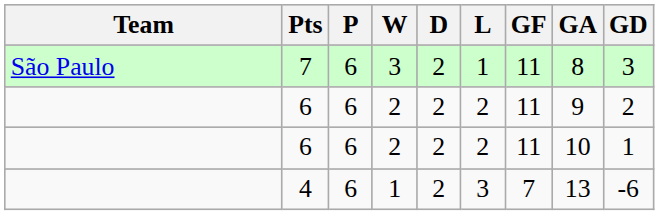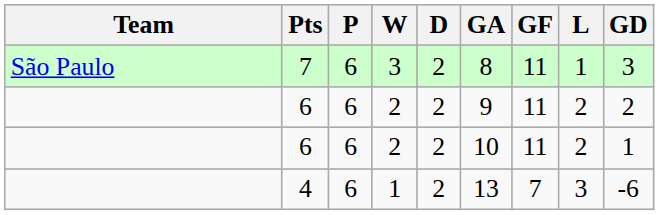 <table class="wikitable" style="text-align: center;">
 <tr>
 <th width="165">Team</th>
 <th width="20">Pts</th>
 <th width="20">P</th>
 <th width="20">W</th>
 <th width="20">D</th>
+<th width="20">GA</th>
+<th width="20">GF</th>
 <th width="20">L</th>
-<th width="20">GF</th>
-<th width="20">GA</th>
 <th width="20">GD</th>
 </tr>
 <tr bgcolor=ccffcc>
 <td style="text-align:left;"> <a href='#'>São Paulo</a></td>
 <td>7</td>
 <td>6</td>
 <td>3</td>
 <td>2</td>
+<td>8</td>
+<td>11</td>
 <td>1</td>
-<td>11</td>
-<td>8</td>
 <td>3</td>
 </tr>
 <tr>
 <td></td>
 <td>6</td>
 <td>6</td>
 <td>2</td>
 <td>2</td>
+<td>9</td>
+<td>11</td>
 <td>2</td>
-<td>11</td>
-<td>9</td>
 <td>2</td>
 </tr>
 <tr>
 <td></td>
 <td>6</td>
 <td>6</td>
 <td>2</td>
 <td>2</td>
+<td>10</td>
+<td>11</td>
 <td>2</td>
-<td>11</td>
-<td>10</td>
 <td>1</td>
 </tr>
 <tr>
 <td></td>
 <td>4</td>
 <td>6</td>
 <td>1</td>
 <td>2</td>
+<td>13</td>
+<td>7</td>
 <td>3</td>
-<td>7</td>
-<td>13</td>
 <td>-6</td>
 </tr>
 </table>
